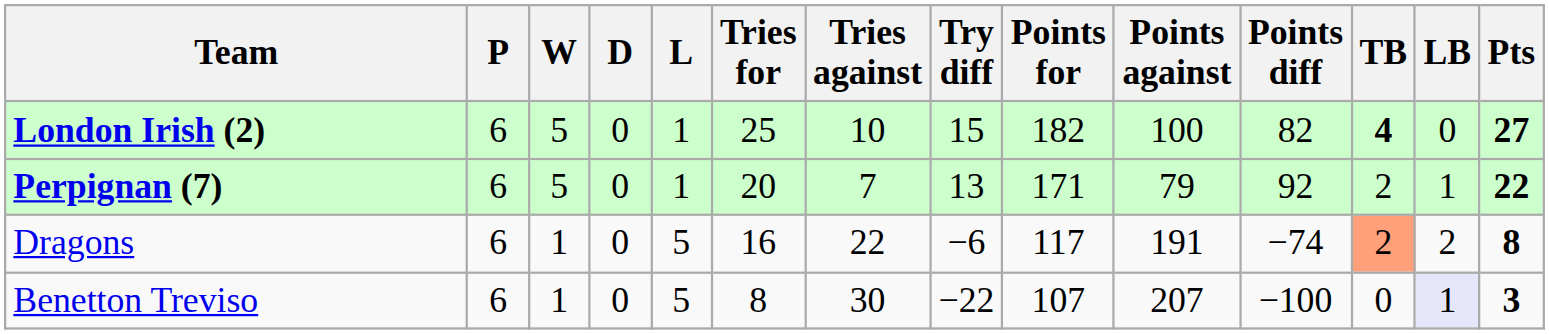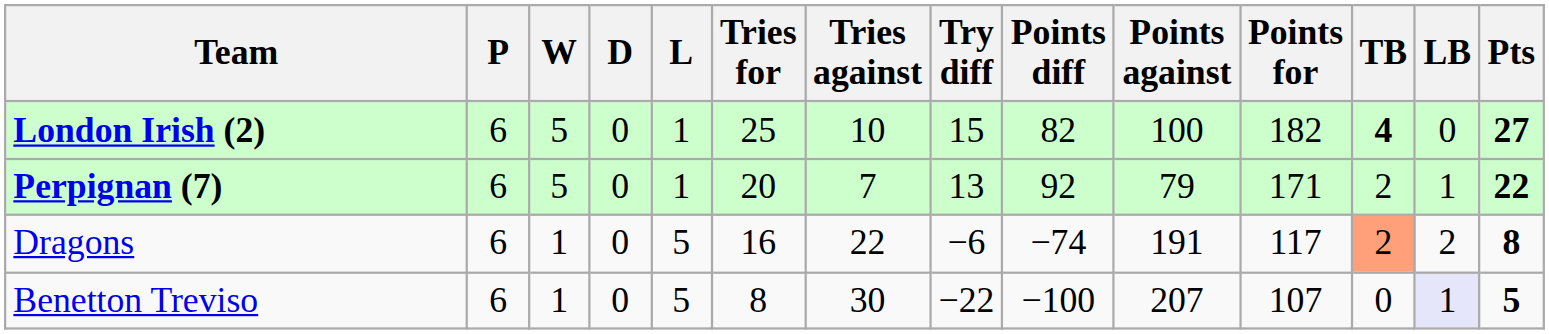 <table class="wikitable" style="text-align: center;">
 <tr>
 <th width="200">Team</th>
 <th width="20">P</th>
 <th width="20">W</th>
 <th width="20">D</th>
 <th width="20">L</th>
 <th width="20">Tries for</th>
 <th width="20">Tries against</th>
 <th width="20">Try diff</th>
+<th width="25">Points diff</th>
+<th width="20">Points against</th>
 <th width="20">Points for</th>
-<th width="20">Points against</th>
-<th width="25">Points diff</th>
 <th width="20">TB</th>
 <th width="20">LB</th>
 <th width="20">Pts</th>
 </tr>
 <tr bgcolor="#ccffcc">
 <td align=left> <strong><a href='#'>London Irish</a> (2)</strong></td>
 <td>6</td>
 <td>5</td>
 <td>0</td>
 <td>1</td>
 <td>25</td>
 <td>10</td>
 <td>15</td>
+<td>82</td>
+<td>100</td>
 <td>182</td>
-<td>100</td>
-<td>82</td>
 <td><strong>4</strong></td>
 <td>0</td>
 <td><strong>27</strong></td>
 </tr>
 <tr bgcolor="#ccffcc">
 <td align=left> <strong><a href='#'>Perpignan</a> (7)</strong></td>
 <td>6</td>
 <td>5</td>
 <td>0</td>
 <td>1</td>
 <td>20</td>
 <td>7</td>
 <td>13</td>
+<td>92</td>
+<td>79</td>
 <td>171</td>
-<td>79</td>
-<td>92</td>
 <td>2</td>
 <td>1</td>
 <td><strong>22</strong></td>
 </tr>
 <tr>
 <td align=left> <a href='#'>Dragons</a></td>
 <td>6</td>
 <td>1</td>
 <td>0</td>
 <td>5</td>
 <td>16</td>
 <td>22</td>
 <td>−6</td>
+<td>−74</td>
+<td>191</td>
 <td>117</td>
-<td>191</td>
-<td>−74</td>
 <td style="background: lightsalmon;">2</td>
 <td>2</td>
 <td><strong>8</strong></td>
 </tr>
 <tr>
 <td align=left> <a href='#'>Benetton Treviso</a></td>
 <td>6</td>
 <td>1</td>
 <td>0</td>
 <td>5</td>
 <td>8</td>
 <td>30</td>
 <td>−22</td>
+<td>−100</td>
+<td>207</td>
 <td>107</td>
-<td>207</td>
-<td>−100</td>
 <td>0</td>
 <td style="background: lavender;">1</td>
-<td><strong>3</strong></td>
+<td><strong>5</strong></td>
 </tr>
 </table>
